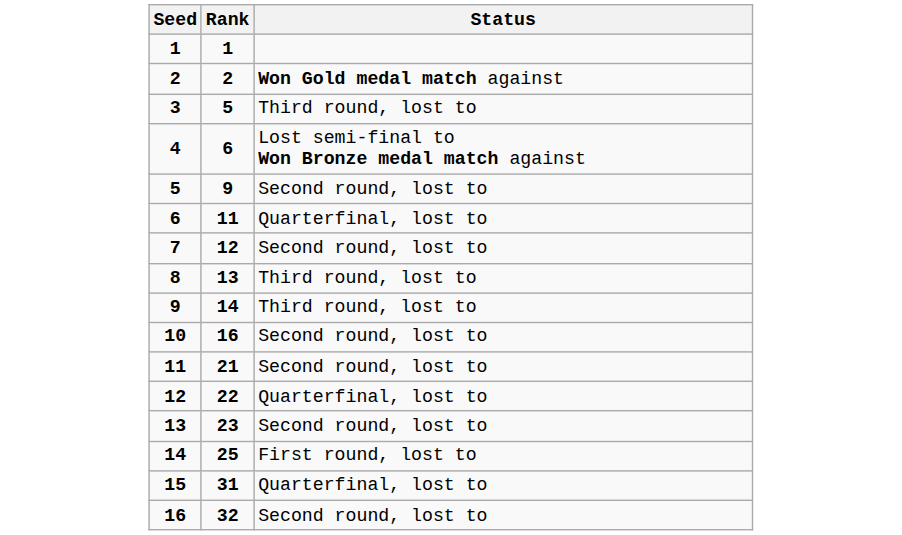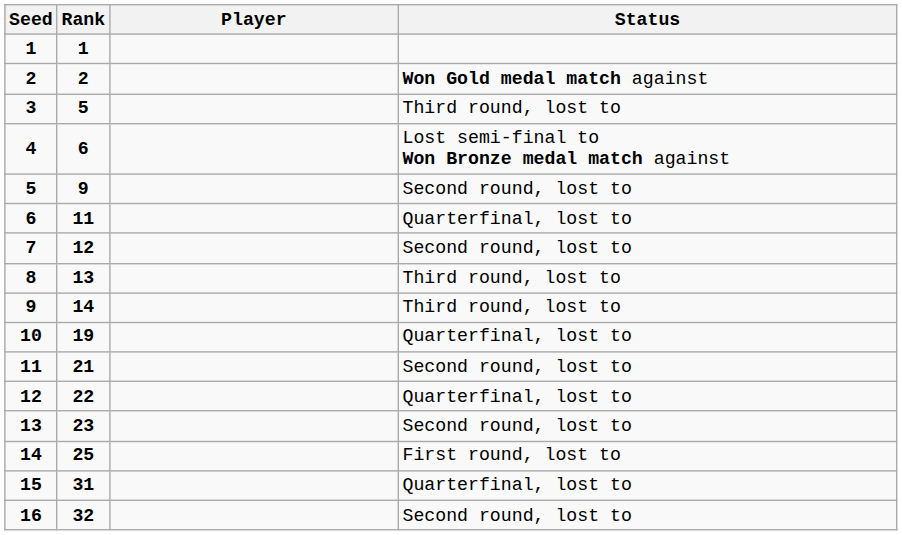 <table class="wikitable sortable" style="margin:1em auto;">
 <tr>
 <th>Seed</th>
 <th>Rank</th>
+<th width=200>Player</th>
 <th width=350>Status</th>
 </tr>
 <tr>
 <td align=center><strong>1</strong></td>
 <td align=center><strong>1</strong></td>
 <td></td>
+<td></td>
 </tr>
 <tr>
 <td align=center><strong>2</strong></td>
 <td align=center><strong>2</strong></td>
+<td> </td>
 <td><strong>Won Gold medal match</strong> against </td>
 </tr>
 <tr>
 <td align=center><strong>3</strong></td>
 <td align=center><strong>5</strong></td>
+<td></td>
 <td>Third round, lost to </td>
 </tr>
 <tr>
 <td align=center><strong>4</strong></td>
 <td align=center><strong>6</strong></td>
+<td> </td>
 <td>Lost semi-final to <br> <strong>Won Bronze medal match</strong> against </td>
 </tr>
 <tr>
 <td align=center><strong>5</strong></td>
 <td align=center><strong>9</strong></td>
+<td></td>
 <td>Second round, lost to </td>
 </tr>
 <tr>
 <td align=center><strong>6</strong></td>
 <td align=center><strong>11</strong></td>
+<td></td>
 <td>Quarterfinal, lost to </td>
 </tr>
 <tr>
 <td align=center><strong>7</strong></td>
 <td align=center><strong>12</strong></td>
+<td></td>
 <td>Second round, lost to </td>
 </tr>
 <tr>
 <td align=center><strong>8</strong></td>
 <td align=center><strong>13</strong></td>
+<td></td>
 <td>Third round, lost to </td>
 </tr>
 <tr>
 <td align=center><strong>9</strong></td>
 <td align=center><strong>14</strong></td>
+<td></td>
 <td>Third round, lost to </td>
 </tr>
 <tr>
 <td align=center><strong>10</strong></td>
-<td align=center><strong>16</strong></td>
-<td>Second round, lost to </td>
+<td align=center><strong>19</strong></td>
+<td></td>
+<td>Quarterfinal, lost to </td>
 </tr>
 <tr>
 <td align=center><strong>11</strong></td>
 <td align=center><strong>21</strong></td>
+<td></td>
 <td>Second round, lost to </td>
 </tr>
 <tr>
 <td align=center><strong>12</strong></td>
 <td align=center><strong>22</strong></td>
+<td></td>
 <td>Quarterfinal, lost to </td>
 </tr>
 <tr>
 <td align=center><strong>13</strong></td>
 <td align=center><strong>23</strong></td>
+<td></td>
 <td>Second round, lost to </td>
 </tr>
 <tr>
 <td align=center><strong>14</strong></td>
 <td align=center><strong>25</strong></td>
+<td></td>
 <td>First round, lost to </td>
 </tr>
 <tr>
 <td align=center><strong>15</strong></td>
 <td align=center><strong>31</strong></td>
+<td></td>
 <td>Quarterfinal, lost to </td>
 </tr>
 <tr>
 <td align=center><strong>16</strong></td>
 <td align=center><strong>32</strong></td>
+<td></td>
 <td>Second round, lost to </td>
 </tr>
 </table>
